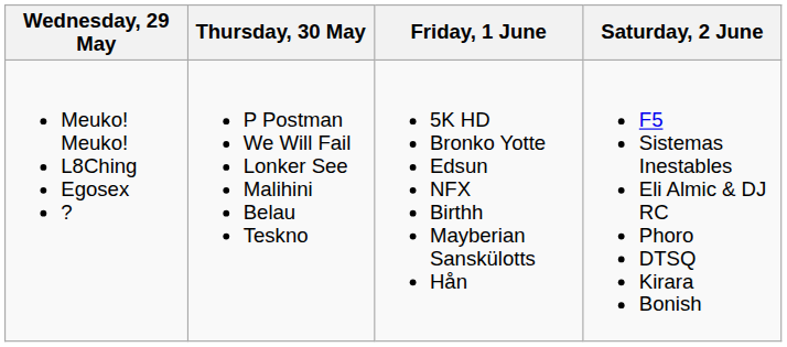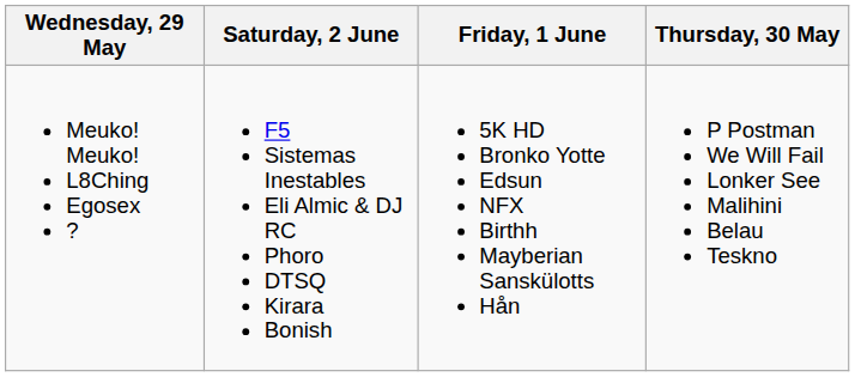 <table class="wikitable">
 <tr>
 <th width="500">Wednesday, 29 May</th>
+<th width="500">Saturday, 2 June</th>
+<th width="500">Friday, 1 June</th>
 <th width="500">Thursday, 30 May</th>
-<th width="500">Friday, 1 June</th>
-<th width="500">Saturday, 2 June</th>
 </tr>
 <tr valign="top">
 <td><br><ul><li>Meuko! Meuko!</li><li>L8Ching</li><li>Egosex</li><li>?</li></ul></td>
+<td><br><ul><li><a href='#'>F5</a></li><li>Sistemas Inestables</li><li>Eli Almic & DJ RC</li><li>Phoro</li><li>DTSQ</li><li>Kirara</li><li>Bonish</li></ul></td>
+<td><br><ul><li>5K HD</li><li>Bronko Yotte</li><li>Edsun</li><li>NFX</li><li>Birthh</li><li>Mayberian Sanskülotts</li><li>Hån</li></ul></td>
 <td><br><ul><li>P Postman</li><li>We Will Fail</li><li>Lonker See</li><li>Malihini</li><li>Belau</li><li>Teskno</li></ul></td>
-<td><br><ul><li>5K HD</li><li>Bronko Yotte</li><li>Edsun</li><li>NFX</li><li>Birthh</li><li>Mayberian Sanskülotts</li><li>Hån</li></ul></td>
-<td><br><ul><li><a href='#'>F5</a></li><li>Sistemas Inestables</li><li>Eli Almic & DJ RC</li><li>Phoro</li><li>DTSQ</li><li>Kirara</li><li>Bonish</li></ul></td>
 </tr>
 </table>
